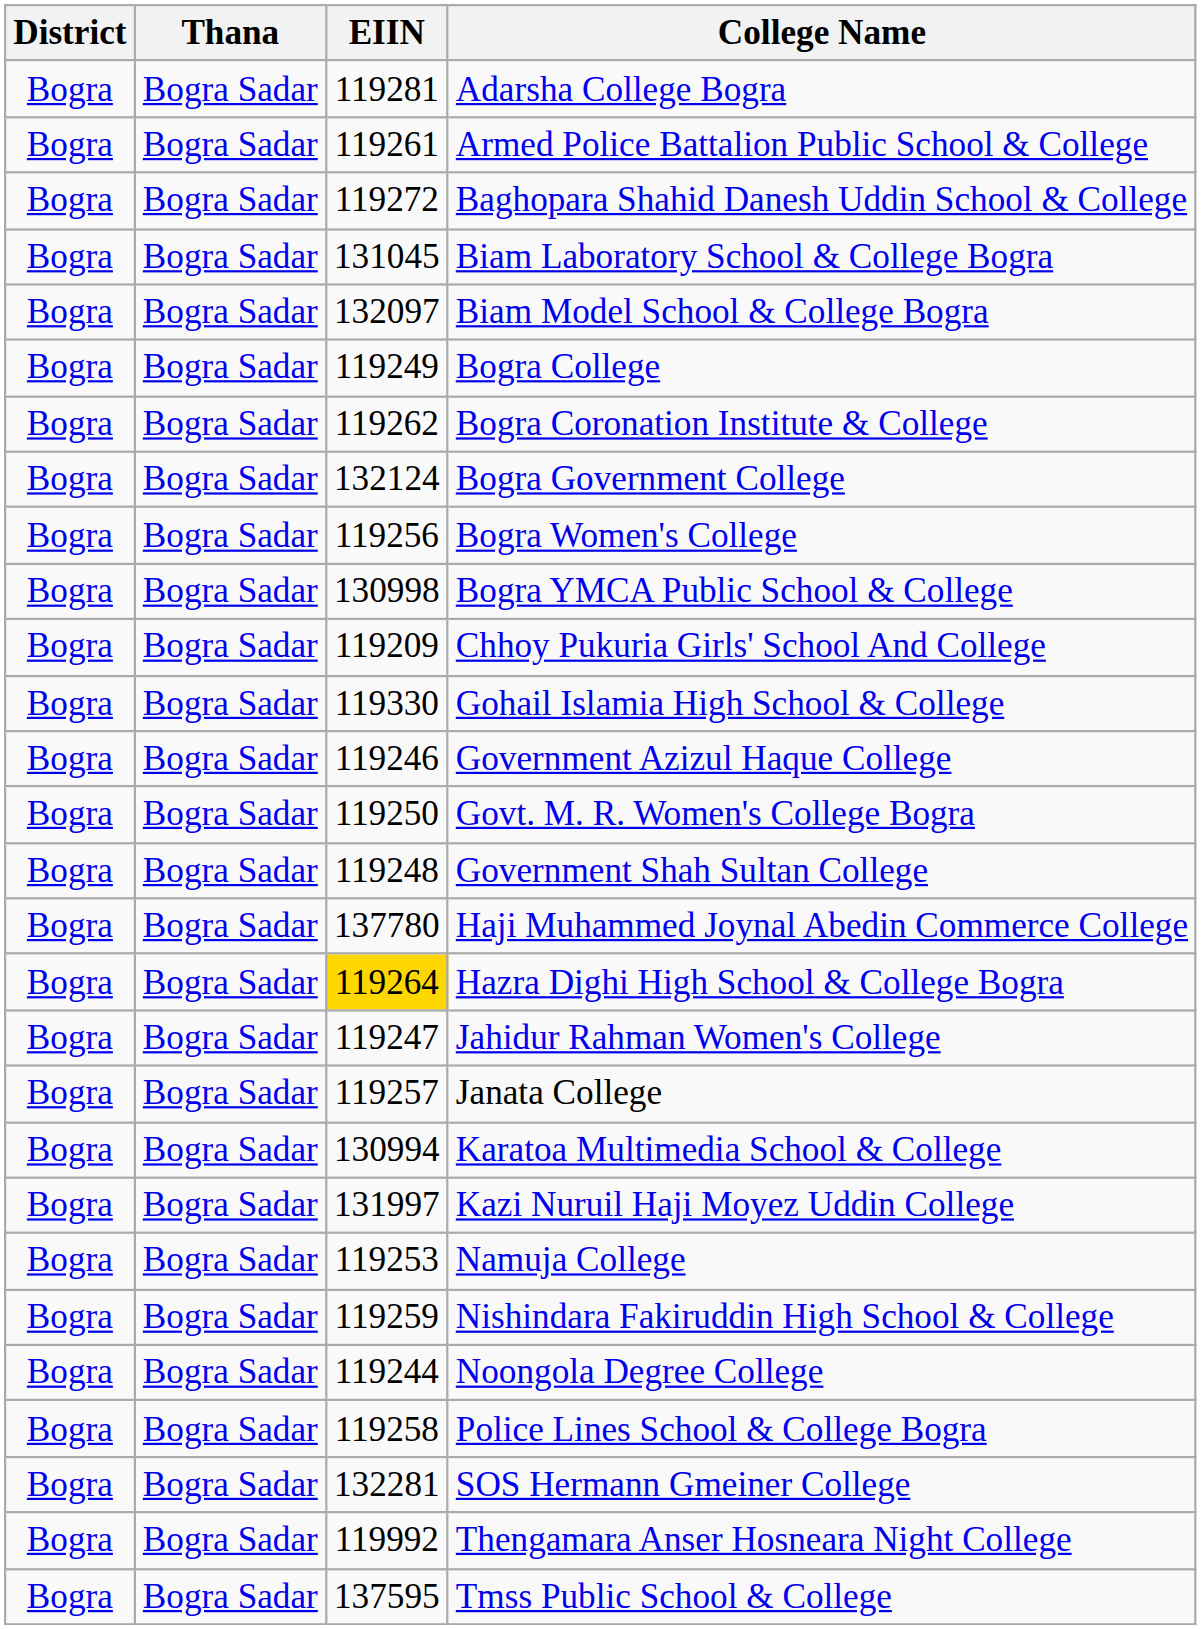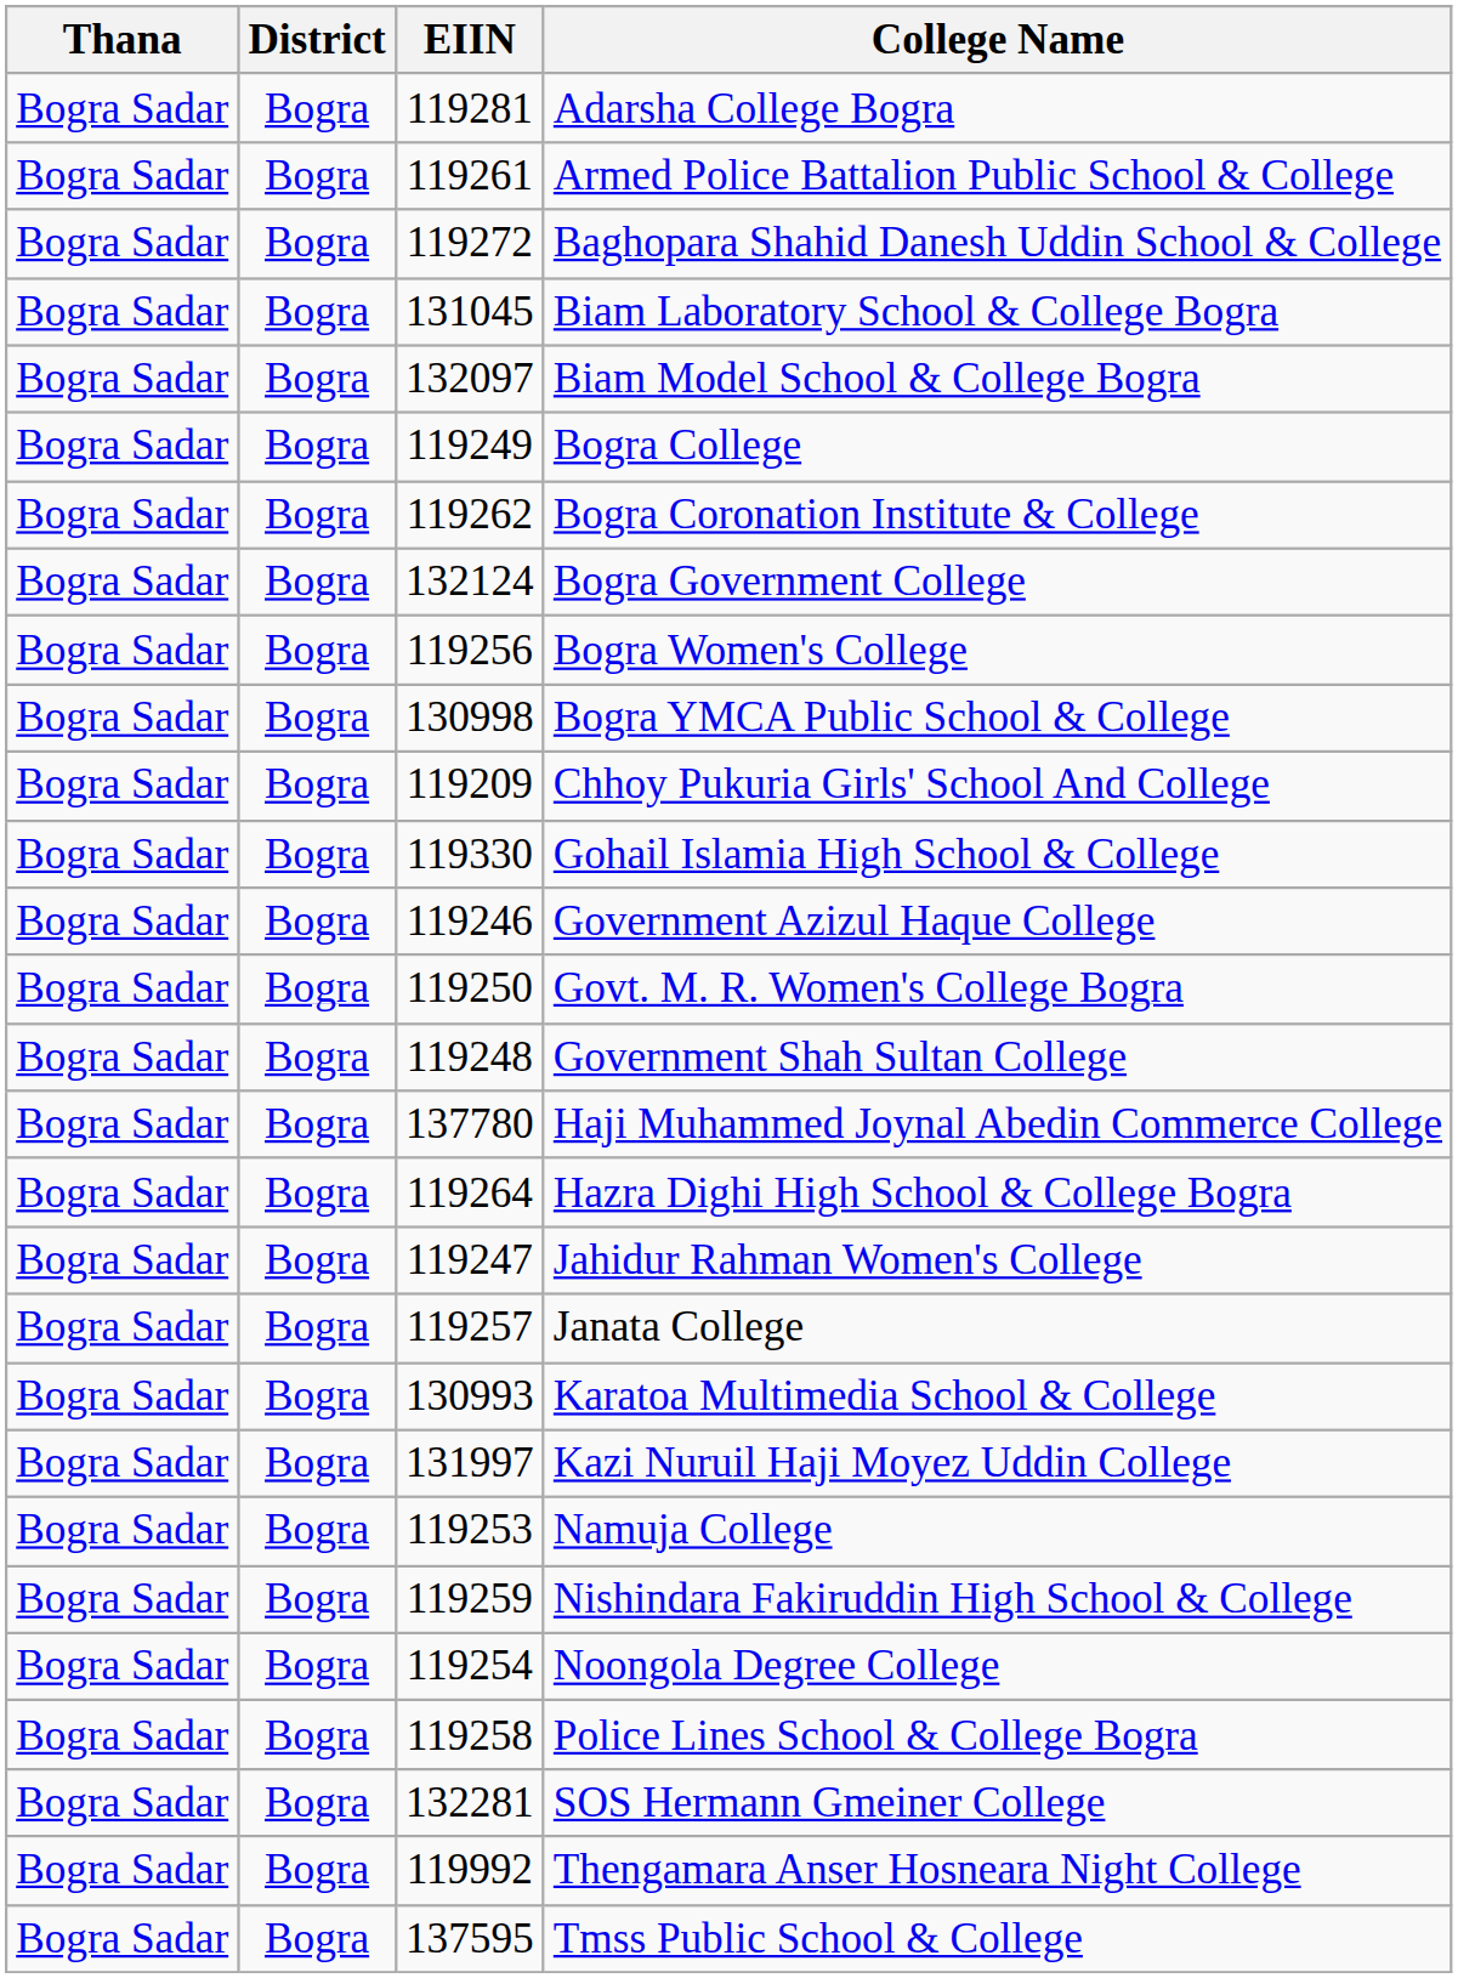 <table class="wikitable">
 <tr>
+<th>Thana</th>
 <th>District</th>
-<th>Thana</th>
 <th>EIIN</th>
 <th>College Name</th>
 </tr>
 <tr>
+<td style="text-align: center;"><a href='#'>Bogra Sadar</a></td>
 <td style="text-align: center;"><a href='#'>Bogra</a></td>
-<td style="text-align: center;"><a href='#'>Bogra Sadar</a></td>
 <td style="text-align: center;">119281</td>
 <td><a href='#'>Adarsha College Bogra</a></td>
 </tr>
 <tr>
+<td style="text-align: center;"><a href='#'>Bogra Sadar</a></td>
 <td style="text-align: center;"><a href='#'>Bogra</a></td>
-<td style="text-align: center;"><a href='#'>Bogra Sadar</a></td>
 <td style="text-align: center;">119261</td>
 <td><a href='#'>Armed Police Battalion Public School & College</a></td>
 </tr>
 <tr>
+<td style="text-align: center;"><a href='#'>Bogra Sadar</a></td>
 <td style="text-align: center;"><a href='#'>Bogra</a></td>
-<td style="text-align: center;"><a href='#'>Bogra Sadar</a></td>
 <td style="text-align: center;">119272</td>
 <td><a href='#'>Baghopara Shahid Danesh Uddin School & College</a></td>
 </tr>
 <tr>
+<td style="text-align: center;"><a href='#'>Bogra Sadar</a></td>
 <td style="text-align: center;"><a href='#'>Bogra</a></td>
-<td style="text-align: center;"><a href='#'>Bogra Sadar</a></td>
 <td style="text-align: center;">131045</td>
 <td><a href='#'>Biam Laboratory School & College Bogra</a></td>
 </tr>
 <tr>
+<td style="text-align: center;"><a href='#'>Bogra Sadar</a></td>
 <td style="text-align: center;"><a href='#'>Bogra</a></td>
-<td style="text-align: center;"><a href='#'>Bogra Sadar</a></td>
 <td style="text-align: center;">132097</td>
 <td><a href='#'>Biam Model School & College Bogra</a></td>
 </tr>
 <tr>
+<td style="text-align: center;"><a href='#'>Bogra Sadar</a></td>
 <td style="text-align: center;"><a href='#'>Bogra</a></td>
-<td style="text-align: center;"><a href='#'>Bogra Sadar</a></td>
 <td style="text-align: center;">119249</td>
 <td><a href='#'>Bogra College</a></td>
 </tr>
 <tr>
+<td style="text-align: center;"><a href='#'>Bogra Sadar</a></td>
 <td style="text-align: center;"><a href='#'>Bogra</a></td>
-<td style="text-align: center;"><a href='#'>Bogra Sadar</a></td>
 <td style="text-align: center;">119262</td>
 <td><a href='#'>Bogra Coronation Institute & College</a></td>
 </tr>
 <tr>
+<td style="text-align: center;"><a href='#'>Bogra Sadar</a></td>
 <td style="text-align: center;"><a href='#'>Bogra</a></td>
-<td style="text-align: center;"><a href='#'>Bogra Sadar</a></td>
 <td style="text-align: center;">132124</td>
 <td><a href='#'>Bogra Government College</a></td>
 </tr>
 <tr>
+<td style="text-align: center;"><a href='#'>Bogra Sadar</a></td>
 <td style="text-align: center;"><a href='#'>Bogra</a></td>
-<td style="text-align: center;"><a href='#'>Bogra Sadar</a></td>
 <td style="text-align: center;">119256</td>
 <td><a href='#'>Bogra Women's College</a></td>
 </tr>
 <tr>
+<td style="text-align: center;"><a href='#'>Bogra Sadar</a></td>
 <td style="text-align: center;"><a href='#'>Bogra</a></td>
-<td style="text-align: center;"><a href='#'>Bogra Sadar</a></td>
 <td style="text-align: center;">130998</td>
 <td><a href='#'>Bogra YMCA Public School & College</a></td>
 </tr>
 <tr>
+<td style="text-align: center;"><a href='#'>Bogra Sadar</a></td>
 <td style="text-align: center;"><a href='#'>Bogra</a></td>
-<td style="text-align: center;"><a href='#'>Bogra Sadar</a></td>
 <td style="text-align: center;">119209</td>
 <td><a href='#'>Chhoy Pukuria Girls' School And College</a></td>
 </tr>
 <tr>
+<td style="text-align: center;"><a href='#'>Bogra Sadar</a></td>
 <td style="text-align: center;"><a href='#'>Bogra</a></td>
-<td style="text-align: center;"><a href='#'>Bogra Sadar</a></td>
 <td style="text-align: center;">119330</td>
 <td><a href='#'>Gohail Islamia High School & College</a></td>
 </tr>
 <tr>
+<td style="text-align: center;"><a href='#'>Bogra Sadar</a></td>
 <td style="text-align: center;"><a href='#'>Bogra</a></td>
-<td style="text-align: center;"><a href='#'>Bogra Sadar</a></td>
 <td style="text-align: center;">119246</td>
 <td><a href='#'>Government Azizul Haque College</a></td>
 </tr>
 <tr>
+<td style="text-align: center;"><a href='#'>Bogra Sadar</a></td>
 <td style="text-align: center;"><a href='#'>Bogra</a></td>
-<td style="text-align: center;"><a href='#'>Bogra Sadar</a></td>
 <td style="text-align: center;">119250</td>
 <td><a href='#'>Govt. M. R. Women's College Bogra</a></td>
 </tr>
 <tr>
+<td style="text-align: center;"><a href='#'>Bogra Sadar</a></td>
 <td style="text-align: center;"><a href='#'>Bogra</a></td>
-<td style="text-align: center;"><a href='#'>Bogra Sadar</a></td>
 <td style="text-align: center;">119248</td>
 <td><a href='#'>Government Shah Sultan College</a></td>
 </tr>
 <tr>
+<td style="text-align: center;"><a href='#'>Bogra Sadar</a></td>
 <td style="text-align: center;"><a href='#'>Bogra</a></td>
-<td style="text-align: center;"><a href='#'>Bogra Sadar</a></td>
 <td style="text-align: center;">137780</td>
 <td><a href='#'>Haji Muhammed Joynal Abedin Commerce College</a></td>
 </tr>
 <tr>
+<td style="text-align: center;"><a href='#'>Bogra Sadar</a></td>
 <td style="text-align: center;"><a href='#'>Bogra</a></td>
-<td style="text-align: center;"><a href='#'>Bogra Sadar</a></td>
-<td style="background: gold; text-align: center;">119264</td>
+<td style="text-align: center;">119264</td>
 <td><a href='#'>Hazra Dighi High School & College Bogra</a></td>
 </tr>
 <tr>
+<td style="text-align: center;"><a href='#'>Bogra Sadar</a></td>
 <td style="text-align: center;"><a href='#'>Bogra</a></td>
-<td style="text-align: center;"><a href='#'>Bogra Sadar</a></td>
 <td style="text-align: center;">119247</td>
 <td><a href='#'>Jahidur Rahman Women's College</a></td>
 </tr>
 <tr>
+<td style="text-align: center;"><a href='#'>Bogra Sadar</a></td>
 <td style="text-align: center;"><a href='#'>Bogra</a></td>
-<td style="text-align: center;"><a href='#'>Bogra Sadar</a></td>
 <td style="text-align: center;">119257</td>
 <td>Janata College</td>
 </tr>
 <tr>
+<td style="text-align: center;"><a href='#'>Bogra Sadar</a></td>
 <td style="text-align: center;"><a href='#'>Bogra</a></td>
-<td style="text-align: center;"><a href='#'>Bogra Sadar</a></td>
-<td style="text-align: center;">130994</td>
+<td style="text-align: center;">130993</td>
 <td><a href='#'>Karatoa Multimedia School & College</a></td>
 </tr>
 <tr>
+<td style="text-align: center;"><a href='#'>Bogra Sadar</a></td>
 <td style="text-align: center;"><a href='#'>Bogra</a></td>
-<td style="text-align: center;"><a href='#'>Bogra Sadar</a></td>
 <td style="text-align: center;">131997</td>
 <td><a href='#'>Kazi Nuruil Haji Moyez Uddin College</a></td>
 </tr>
 <tr>
+<td style="text-align: center;"><a href='#'>Bogra Sadar</a></td>
 <td style="text-align: center;"><a href='#'>Bogra</a></td>
-<td style="text-align: center;"><a href='#'>Bogra Sadar</a></td>
 <td style="text-align: center;">119253</td>
 <td><a href='#'>Namuja College</a></td>
 </tr>
 <tr>
+<td style="text-align: center;"><a href='#'>Bogra Sadar</a></td>
 <td style="text-align: center;"><a href='#'>Bogra</a></td>
-<td style="text-align: center;"><a href='#'>Bogra Sadar</a></td>
 <td style="text-align: center;">119259</td>
 <td><a href='#'>Nishindara Fakiruddin High School & College</a></td>
 </tr>
 <tr>
+<td style="text-align: center;"><a href='#'>Bogra Sadar</a></td>
 <td style="text-align: center;"><a href='#'>Bogra</a></td>
-<td style="text-align: center;"><a href='#'>Bogra Sadar</a></td>
-<td style="text-align: center;">119244</td>
+<td style="text-align: center;">119254</td>
 <td><a href='#'>Noongola Degree College</a></td>
 </tr>
 <tr>
+<td style="text-align: center;"><a href='#'>Bogra Sadar</a></td>
 <td style="text-align: center;"><a href='#'>Bogra</a></td>
-<td style="text-align: center;"><a href='#'>Bogra Sadar</a></td>
 <td style="text-align: center;">119258</td>
 <td><a href='#'>Police Lines School & College Bogra</a></td>
 </tr>
 <tr>
+<td style="text-align: center;"><a href='#'>Bogra Sadar</a></td>
 <td style="text-align: center;"><a href='#'>Bogra</a></td>
-<td style="text-align: center;"><a href='#'>Bogra Sadar</a></td>
 <td style="text-align: center;">132281</td>
 <td><a href='#'>SOS Hermann Gmeiner College</a></td>
 </tr>
 <tr>
+<td style="text-align: center;"><a href='#'>Bogra Sadar</a></td>
 <td style="text-align: center;"><a href='#'>Bogra</a></td>
-<td style="text-align: center;"><a href='#'>Bogra Sadar</a></td>
 <td style="text-align: center;">119992</td>
 <td><a href='#'>Thengamara Anser Hosneara Night College</a></td>
 </tr>
 <tr>
+<td style="text-align: center;"><a href='#'>Bogra Sadar</a></td>
 <td style="text-align: center;"><a href='#'>Bogra</a></td>
-<td style="text-align: center;"><a href='#'>Bogra Sadar</a></td>
 <td style="text-align: center;">137595</td>
 <td><a href='#'>Tmss Public School & College</a></td>
 </tr>
 </table>
